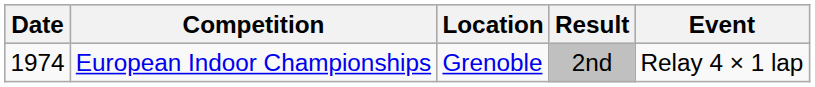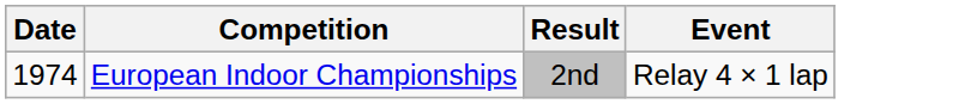 <table class="wikitable" style="border-collapse: collapse; font-size: 95%;">
 <tr>
 <th scope="col">Date</th>
 <th scope="col">Competition</th>
-<th scope="col">Location</th>
 <th scope="col">Result</th>
 <th scope="col">Event</th>
 </tr>
 <tr>
 <td>1974</td>
 <td><a href='#'>European Indoor Championships</a></td>
-<td><a href='#'>Grenoble</a></td>
 <td align="center" bgcolor="silver">2nd</td>
 <td>Relay 4 × 1 lap</td>
 </tr>
 </table>
